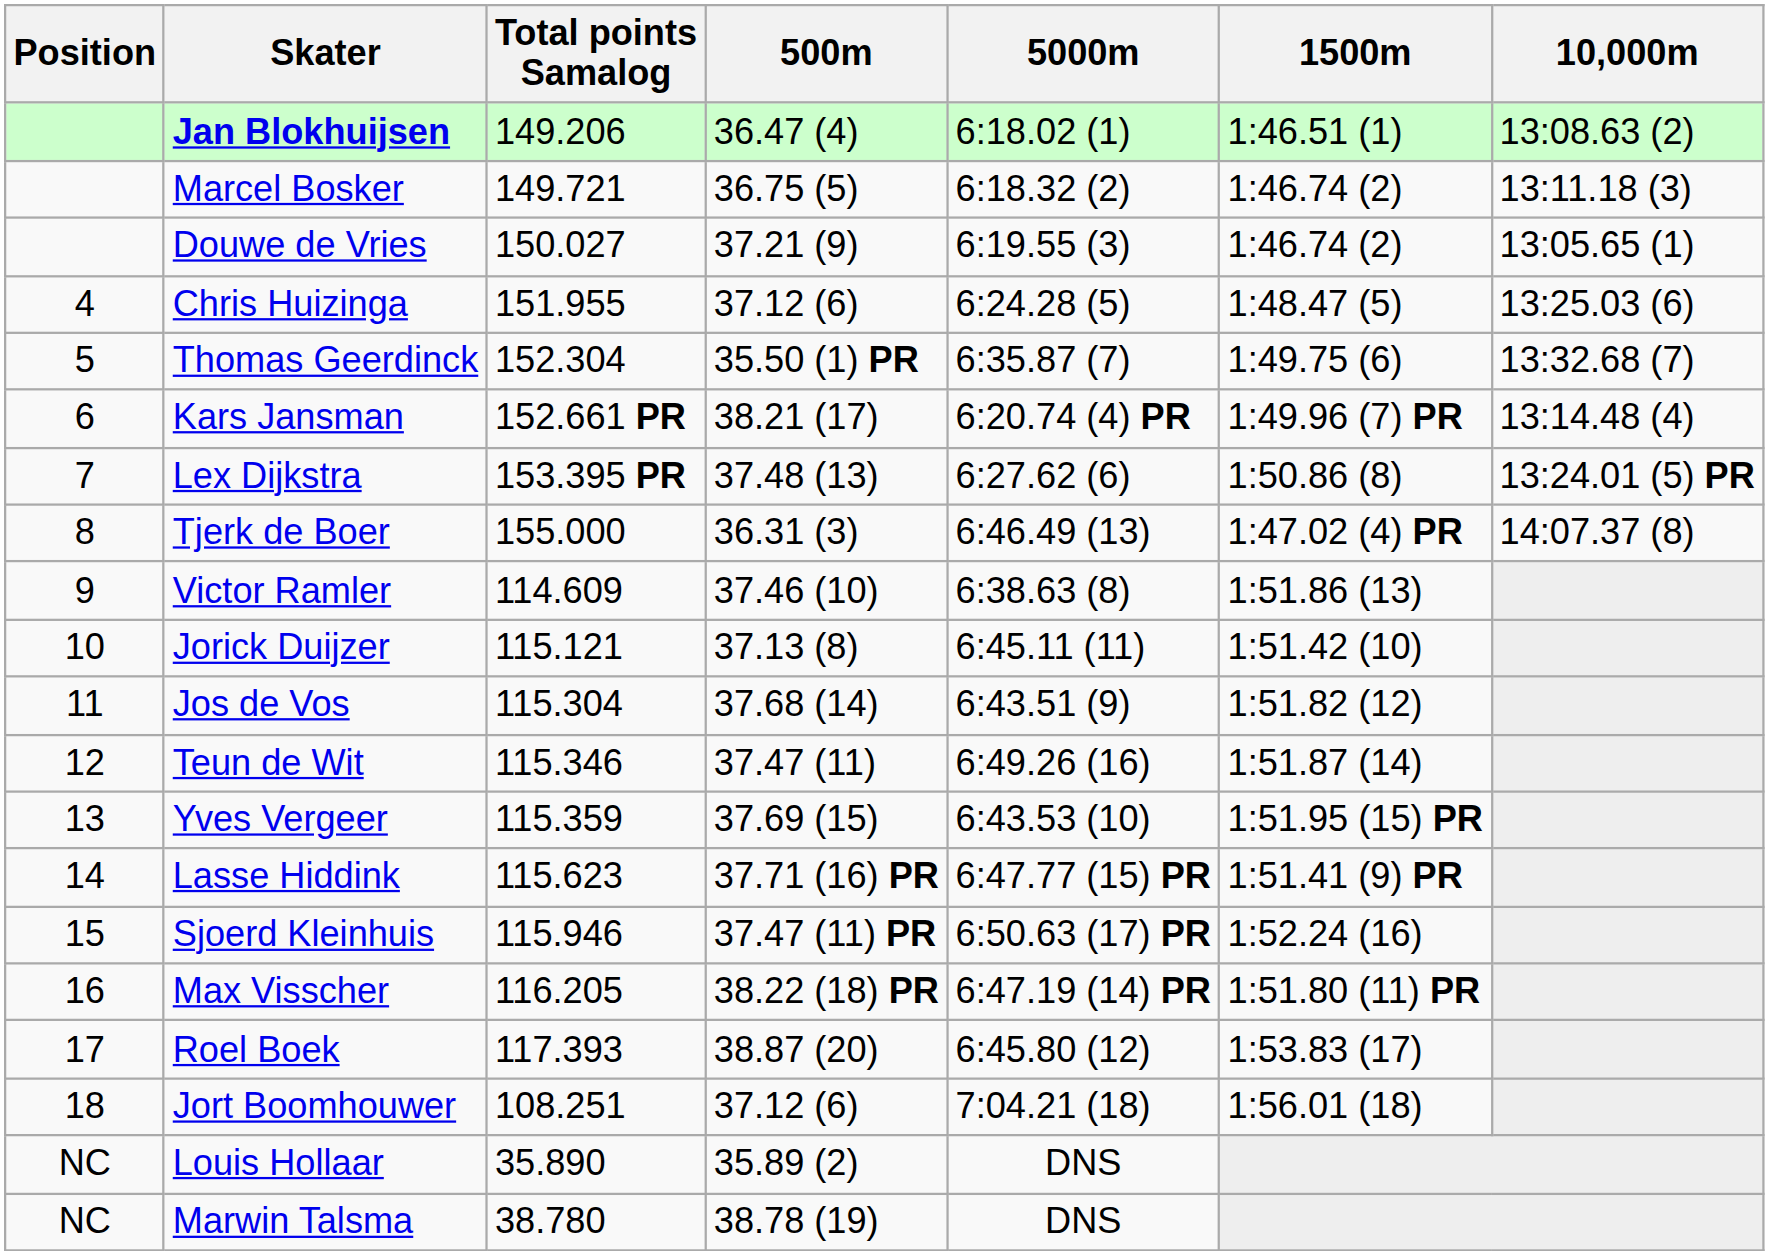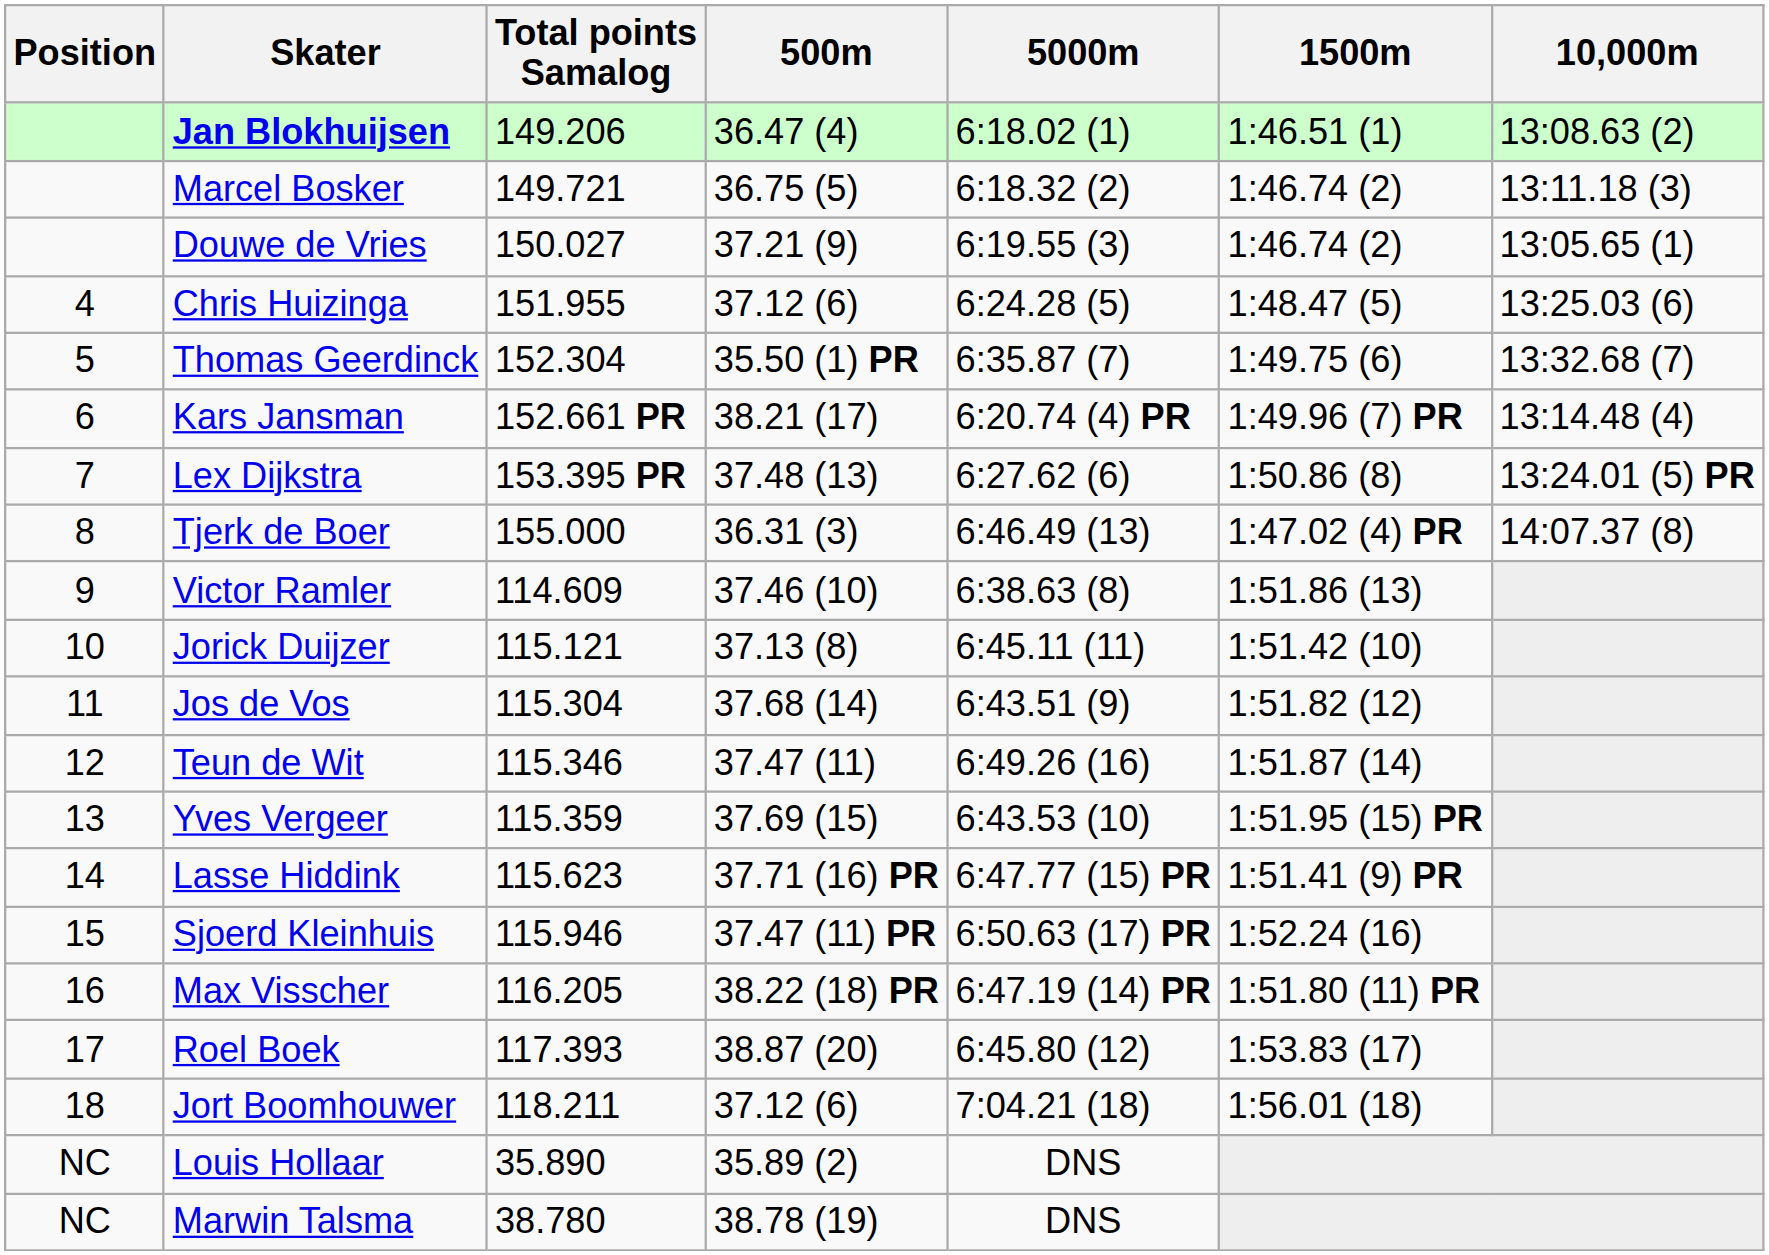 <table class="wikitable">
 <tr>
 <th>Position</th>
 <th>Skater</th>
 <th>Total points <br> Samalog</th>
 <th>500m</th>
 <th>5000m</th>
 <th>1500m</th>
 <th>10,000m</th>
 </tr>
 <tr bgcolor=ccffcc>
 <td style="text-align:center"></td>
 <td><strong><a href='#'>Jan Blokhuijsen</a></strong></td>
 <td>149.206</td>
 <td>36.47 (4)</td>
 <td>6:18.02 (1)</td>
 <td>1:46.51 (1)</td>
 <td>13:08.63 (2)</td>
 </tr>
 <tr>
 <td style="text-align:center"></td>
 <td><a href='#'>Marcel Bosker</a></td>
 <td>149.721</td>
 <td>36.75 (5)</td>
 <td>6:18.32 (2)</td>
 <td>1:46.74 (2)</td>
 <td>13:11.18 (3)</td>
 </tr>
 <tr>
 <td style="text-align:center"></td>
 <td><a href='#'>Douwe de Vries</a></td>
 <td>150.027</td>
 <td>37.21 (9)</td>
 <td>6:19.55 (3)</td>
 <td>1:46.74 (2)</td>
 <td>13:05.65 (1)</td>
 </tr>
 <tr>
 <td style="text-align:center">4</td>
 <td><a href='#'>Chris Huizinga</a></td>
 <td>151.955</td>
 <td>37.12 (6)</td>
 <td>6:24.28 (5)</td>
 <td>1:48.47 (5)</td>
 <td>13:25.03 (6)</td>
 </tr>
 <tr>
 <td style="text-align:center">5</td>
 <td><a href='#'>Thomas Geerdinck</a></td>
 <td>152.304</td>
 <td>35.50 (1) <strong>PR</strong></td>
 <td>6:35.87 (7)</td>
 <td>1:49.75 (6)</td>
 <td>13:32.68 (7)</td>
 </tr>
 <tr>
 <td style="text-align:center">6</td>
 <td><a href='#'>Kars Jansman</a></td>
 <td>152.661 <strong>PR</strong></td>
 <td>38.21 (17)</td>
 <td>6:20.74 (4) <strong>PR</strong></td>
 <td>1:49.96 (7) <strong>PR</strong></td>
 <td>13:14.48 (4)</td>
 </tr>
 <tr>
 <td style="text-align:center">7</td>
 <td><a href='#'>Lex Dijkstra</a></td>
 <td>153.395 <strong>PR</strong></td>
 <td>37.48 (13)</td>
 <td>6:27.62 (6)</td>
 <td>1:50.86 (8)</td>
 <td>13:24.01 (5) <strong>PR</strong></td>
 </tr>
 <tr>
 <td style="text-align:center">8</td>
 <td><a href='#'>Tjerk de Boer</a></td>
 <td>155.000</td>
 <td>36.31 (3)</td>
 <td>6:46.49 (13)</td>
 <td>1:47.02 (4) <strong>PR</strong></td>
 <td>14:07.37 (8)</td>
 </tr>
 <tr>
 <td style="text-align:center">9</td>
 <td><a href='#'>Victor Ramler</a></td>
 <td>114.609</td>
 <td>37.46 (10)</td>
 <td>6:38.63 (8)</td>
 <td>1:51.86 (13)</td>
 <td bgcolor=#EEEEEE></td>
 </tr>
 <tr>
 <td style="text-align:center">10</td>
 <td><a href='#'>Jorick Duijzer</a></td>
 <td>115.121</td>
 <td>37.13 (8)</td>
 <td>6:45.11 (11)</td>
 <td>1:51.42 (10)</td>
 <td bgcolor=#EEEEEE></td>
 </tr>
 <tr>
 <td style="text-align:center">11</td>
 <td><a href='#'>Jos de Vos</a></td>
 <td>115.304</td>
 <td>37.68 (14)</td>
 <td>6:43.51 (9)</td>
 <td>1:51.82 (12)</td>
 <td bgcolor=#EEEEEE></td>
 </tr>
 <tr>
 <td style="text-align:center">12</td>
 <td><a href='#'>Teun de Wit</a></td>
 <td>115.346</td>
 <td>37.47 (11)</td>
 <td>6:49.26 (16)</td>
 <td>1:51.87 (14)</td>
 <td bgcolor=#EEEEEE></td>
 </tr>
 <tr>
 <td style="text-align:center">13</td>
 <td><a href='#'>Yves Vergeer</a></td>
 <td>115.359</td>
 <td>37.69 (15)</td>
 <td>6:43.53 (10)</td>
 <td>1:51.95 (15) <strong>PR</strong></td>
 <td bgcolor=#EEEEEE></td>
 </tr>
 <tr>
 <td style="text-align:center">14</td>
 <td><a href='#'>Lasse Hiddink</a></td>
 <td>115.623</td>
 <td>37.71 (16) <strong>PR</strong></td>
 <td>6:47.77 (15) <strong>PR</strong></td>
 <td>1:51.41 (9) <strong>PR</strong></td>
 <td bgcolor=#EEEEEE></td>
 </tr>
 <tr>
 <td style="text-align:center">15</td>
 <td><a href='#'>Sjoerd Kleinhuis</a></td>
 <td>115.946</td>
 <td>37.47 (11) <strong>PR</strong></td>
 <td>6:50.63 (17) <strong>PR</strong></td>
 <td>1:52.24 (16)</td>
 <td bgcolor=#EEEEEE></td>
 </tr>
 <tr>
 <td style="text-align:center">16</td>
 <td><a href='#'>Max Visscher</a></td>
 <td>116.205</td>
 <td>38.22 (18) <strong>PR</strong></td>
 <td>6:47.19 (14) <strong>PR</strong></td>
 <td>1:51.80 (11) <strong>PR</strong></td>
 <td bgcolor=#EEEEEE></td>
 </tr>
 <tr>
 <td style="text-align:center">17</td>
 <td><a href='#'>Roel Boek</a></td>
 <td>117.393</td>
 <td>38.87 (20)</td>
 <td>6:45.80 (12)</td>
 <td>1:53.83 (17)</td>
 <td bgcolor=#EEEEEE></td>
 </tr>
 <tr>
 <td style="text-align:center">18</td>
 <td><a href='#'>Jort Boomhouwer</a></td>
-<td>108.251</td>
+<td>118.211</td>
 <td>37.12 (6)</td>
 <td>7:04.21 (18)</td>
 <td>1:56.01 (18)</td>
 <td bgcolor=#EEEEEE></td>
 </tr>
 <tr>
 <td style="text-align:center">NC</td>
 <td><a href='#'>Louis Hollaar</a></td>
 <td>35.890</td>
 <td>35.89 (2)</td>
 <td style="text-align:center">DNS</td>
 <td colspan="2"  bgcolor=#EEEEEE></td>
 </tr>
 <tr>
 <td style="text-align:center">NC</td>
 <td><a href='#'>Marwin Talsma</a></td>
 <td>38.780</td>
 <td>38.78 (19)</td>
 <td style="text-align:center">DNS</td>
 <td colspan="2" bgcolor=#EEEEEE></td>
 </tr>
 </table>
